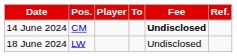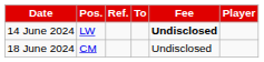 <table class="wikitable plainrowheaders sortable">
 <tr>
 <th style="color:#ffffff; background:#E00000;">Date</th>
 <th style="color:#ffffff; background:#E00000;">Pos.</th>
-<th style="color:#ffffff; background:#E00000;">Player</th>
+<th style="color:#ffffff; background:#E00000;">Ref.</th>
 <th style="color:#ffffff; background:#E00000;">To</th>
 <th style="color:#ffffff; background:#E00000;">Fee</th>
-<th style="color:#ffffff; background:#E00000;">Ref.</th>
+<th style="color:#ffffff; background:#E00000;">Player</th>
 </tr>
 <tr>
 <td>14 June 2024</td>
-<td><a href='#'>CM</a></td>
+<td><a href='#'>LW</a></td>
 <td></td>
 <td></td>
 <td><strong>Undisclosed</strong></td>
 <td></td>
 </tr>
 <tr>
 <td>18 June 2024</td>
-<td><a href='#'>LW</a></td>
+<td><a href='#'>CM</a></td>
 <td></td>
 <td></td>
 <td>Undisclosed</td>
 <td></td>
 </tr>
 </table>
